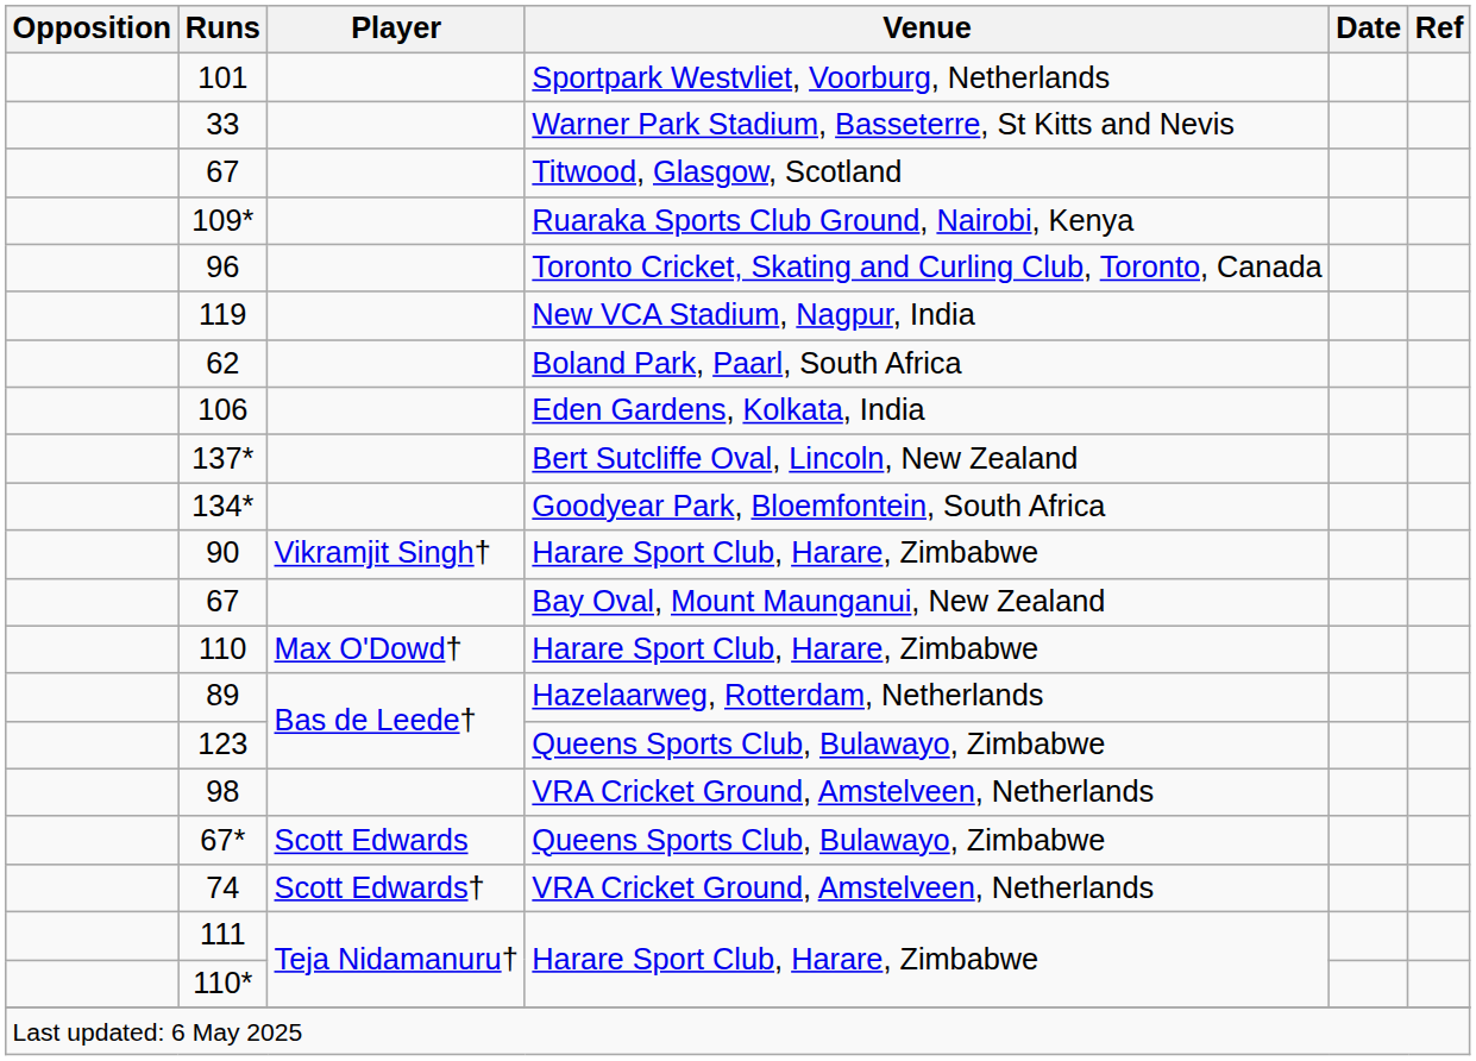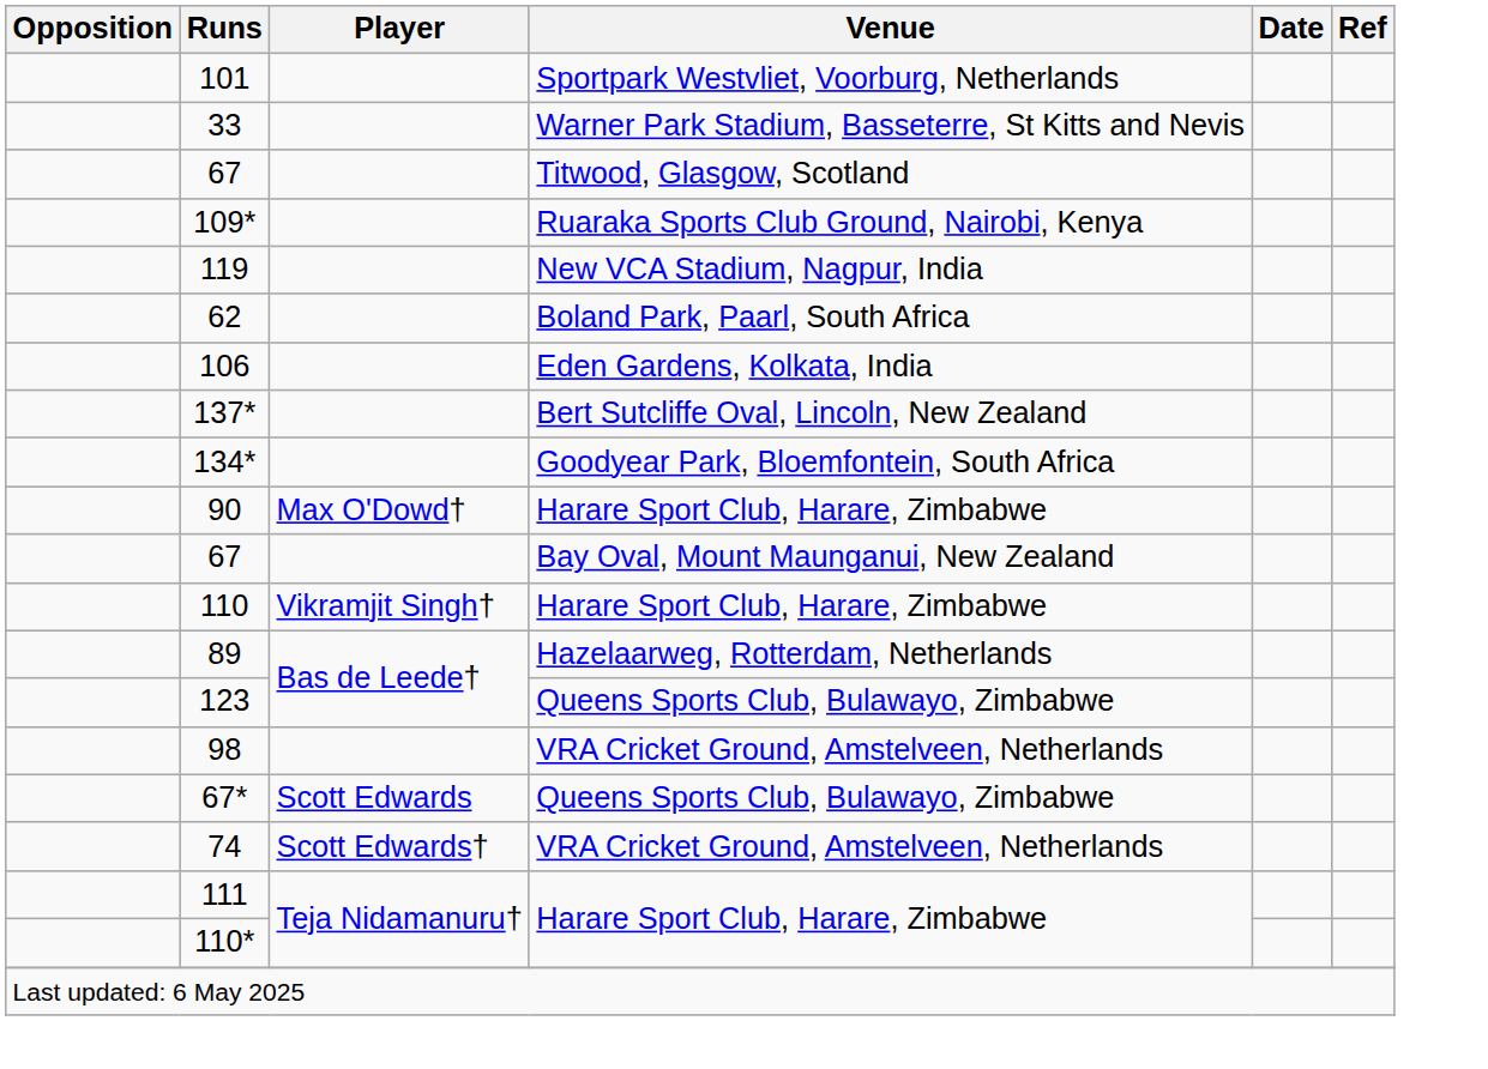 <table class="wikitable sortable">
 <tr>
 <th scope=col>Opposition</th>
 <th scope=col>Runs</th>
 <th scope=col>Player</th>
 <th scope=col>Venue</th>
 <th scope=col>Date</th>
 <th scope=col>Ref</th>
 </tr>
 <tr>
 <td></td>
 <td scope=row style=text-align:center;>101</td>
 <td></td>
 <td><a href='#'>Sportpark Westvliet</a>, <a href='#'>Voorburg</a>, Netherlands</td>
 <td></td>
 <td></td>
 </tr>
 <tr>
 <td></td>
 <td scope=row style=text-align:center;>33</td>
 <td></td>
 <td><a href='#'>Warner Park Stadium</a>, <a href='#'>Basseterre</a>, St Kitts and Nevis</td>
 <td> </td>
 <td></td>
 </tr>
 <tr>
 <td></td>
 <td scope=row style=text-align:center;>67</td>
 <td></td>
 <td><a href='#'>Titwood</a>, <a href='#'>Glasgow</a>, Scotland</td>
 <td></td>
 <td></td>
 </tr>
 <tr>
 <td></td>
 <td scope=row style=text-align:center;>109*</td>
 <td></td>
 <td><a href='#'>Ruaraka Sports Club Ground</a>, <a href='#'>Nairobi</a>, Kenya</td>
-<td></td>
-<td></td>
-</tr>
-<tr>
-<td></td>
-<td scope=row style=text-align:center;>96</td>
-<td></td>
-<td><a href='#'>Toronto Cricket, Skating and Curling Club</a>, <a href='#'>Toronto</a>, Canada</td>
 <td></td>
 <td></td>
 </tr>
 <tr>
 <td></td>
 <td scope=row style=text-align:center;>119</td>
 <td></td>
 <td><a href='#'>New VCA Stadium</a>, <a href='#'>Nagpur</a>, India</td>
 <td> </td>
 <td></td>
 </tr>
 <tr>
 <td></td>
 <td scope=row style=text-align:center;>62</td>
 <td></td>
 <td><a href='#'>Boland Park</a>, <a href='#'>Paarl</a>, South Africa</td>
 <td> </td>
 <td></td>
 </tr>
 <tr>
 <td></td>
 <td scope=row style=text-align:center;>106</td>
 <td></td>
 <td><a href='#'>Eden Gardens</a>, <a href='#'>Kolkata</a>, India</td>
 <td> </td>
 <td></td>
 </tr>
 <tr>
 <td></td>
 <td scope=row style=text-align:center;>137*</td>
 <td></td>
 <td><a href='#'>Bert Sutcliffe Oval</a>, <a href='#'>Lincoln</a>, New Zealand</td>
 <td></td>
 <td></td>
 </tr>
 <tr>
 <td></td>
 <td scope=row style=text-align:center;>134*</td>
 <td></td>
 <td><a href='#'>Goodyear Park</a>, <a href='#'>Bloemfontein</a>, South Africa</td>
 <td> </td>
 <td></td>
 </tr>
 <tr>
 <td></td>
 <td scope=row style=text-align:center;>90</td>
-<td><a href='#'>Vikramjit Singh</a>†</td>
+<td><a href='#'>Max O'Dowd</a>†</td>
 <td><a href='#'>Harare Sport Club</a>, <a href='#'>Harare</a>, Zimbabwe</td>
 <td> </td>
 <td></td>
 </tr>
 <tr>
 <td></td>
 <td scope=row style=text-align:center;>67</td>
 <td></td>
 <td><a href='#'>Bay Oval</a>, <a href='#'>Mount Maunganui</a>, New Zealand</td>
 <td></td>
 <td></td>
 </tr>
 <tr>
 <td></td>
 <td scope=row style=text-align:center;>110</td>
-<td><a href='#'>Max O'Dowd</a>†</td>
+<td><a href='#'>Vikramjit Singh</a>†</td>
 <td><a href='#'>Harare Sport Club</a>, <a href='#'>Harare</a>, Zimbabwe</td>
 <td> </td>
 <td></td>
 </tr>
 <tr>
 <td></td>
 <td scope=row style=text-align:center;>89</td>
 <td rowspan="2"><a href='#'>Bas de Leede</a>†</td>
 <td><a href='#'>Hazelaarweg</a>, <a href='#'>Rotterdam</a>, Netherlands</td>
 <td></td>
 <td></td>
 </tr>
 <tr>
 <td></td>
 <td scope=row style=text-align:center;>123</td>
 <td><a href='#'>Queens Sports Club</a>, <a href='#'>Bulawayo</a>, Zimbabwe</td>
 <td> </td>
 <td></td>
 </tr>
 <tr>
 <td></td>
 <td scope=row style=text-align:center;>98</td>
 <td></td>
 <td><a href='#'>VRA Cricket Ground</a>, <a href='#'>Amstelveen</a>, Netherlands</td>
 <td></td>
 <td></td>
 </tr>
 <tr>
 <td></td>
 <td scope=row style=text-align:center;>67*</td>
 <td><a href='#'>Scott Edwards</a></td>
 <td><a href='#'>Queens Sports Club</a>, <a href='#'>Bulawayo</a>, Zimbabwe</td>
 <td> </td>
 <td></td>
 </tr>
 <tr>
 <td></td>
 <td scope=row style=text-align:center;>74</td>
 <td><a href='#'>Scott Edwards</a>†</td>
 <td><a href='#'>VRA Cricket Ground</a>, <a href='#'>Amstelveen</a>, Netherlands</td>
 <td></td>
 <td></td>
 </tr>
 <tr>
 <td></td>
 <td scope=row style=text-align:center;>111</td>
 <td rowspan="2"><a href='#'>Teja Nidamanuru</a>†</td>
 <td rowspan="2"><a href='#'>Harare Sport Club</a>, <a href='#'>Harare</a>, Zimbabwe</td>
 <td> </td>
 <td></td>
 </tr>
 <tr>
 <td></td>
 <td scope=row style=text-align:center;>110*</td>
 <td></td>
 <td></td>
 </tr>
 <tr>
 </tr>
 <tr class=sortbottom>
 <td colspan=6><small>Last updated: 6 May 2025</small></td>
 </tr>
 </table>
